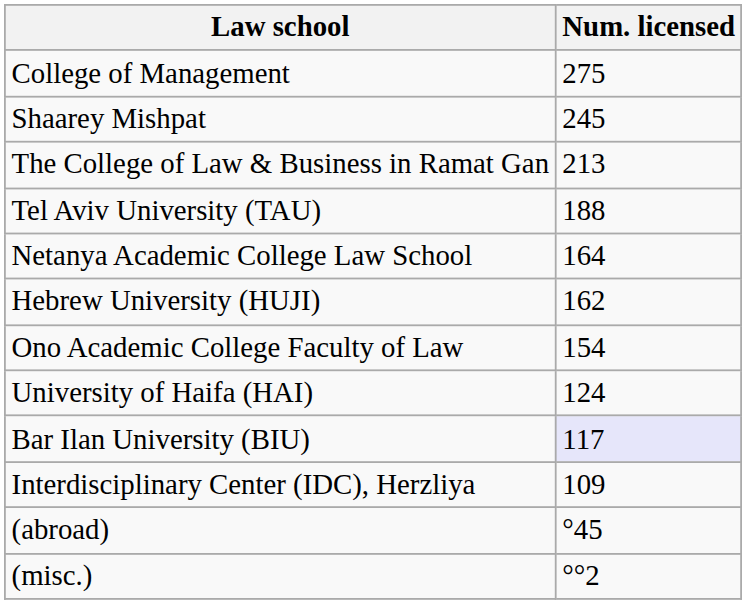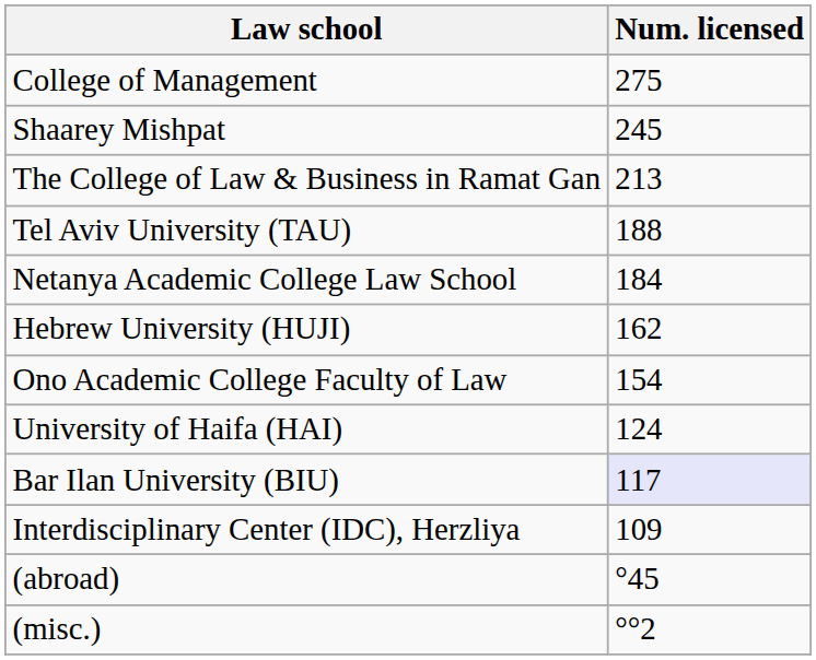 <table class="wikitable">
 <tr>
 <th>Law school</th>
 <th>Num. licensed</th>
 </tr>
 <tr>
 <td>College of Management</td>
 <td>275</td>
 </tr>
 <tr>
 <td>Shaarey Mishpat</td>
 <td>245</td>
 </tr>
 <tr>
 <td>The College of Law & Business in Ramat Gan</td>
 <td>213</td>
 </tr>
 <tr>
 <td>Tel Aviv University (TAU)</td>
 <td>188</td>
 </tr>
 <tr>
 <td>Netanya Academic College Law School</td>
-<td>164</td>
+<td>184</td>
 </tr>
 <tr>
 <td>Hebrew University (HUJI)</td>
 <td>162</td>
 </tr>
 <tr>
 <td>Ono Academic College Faculty of Law</td>
 <td>154</td>
 </tr>
 <tr>
 <td>University of Haifa (HAI)</td>
 <td>124</td>
 </tr>
 <tr>
 <td>Bar Ilan University (BIU)</td>
 <td style="background: lavender;">117</td>
 </tr>
 <tr>
 <td>Interdisciplinary Center (IDC), Herzliya</td>
 <td>109</td>
 </tr>
 <tr>
 <td>(abroad)</td>
 <td>°45</td>
 </tr>
 <tr>
 <td>(misc.)</td>
 <td>°°2</td>
 </tr>
 </table>
